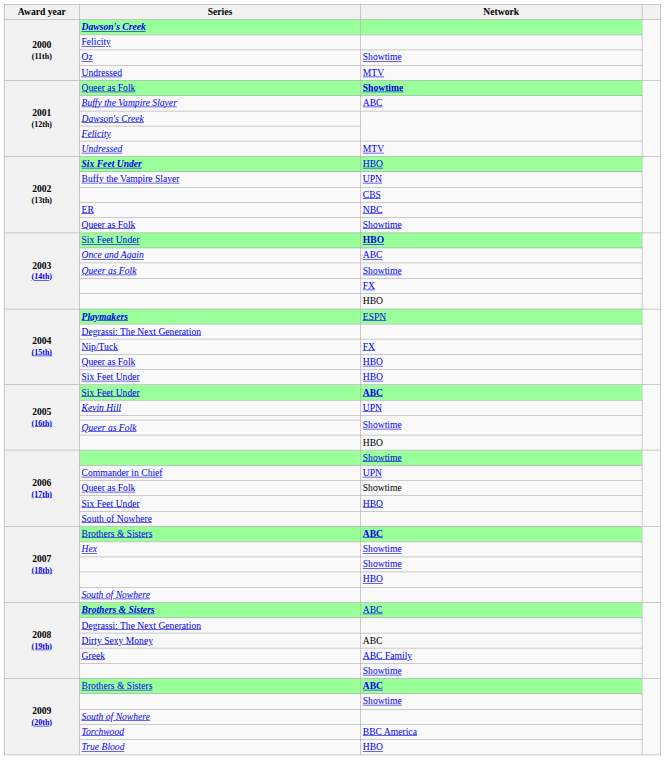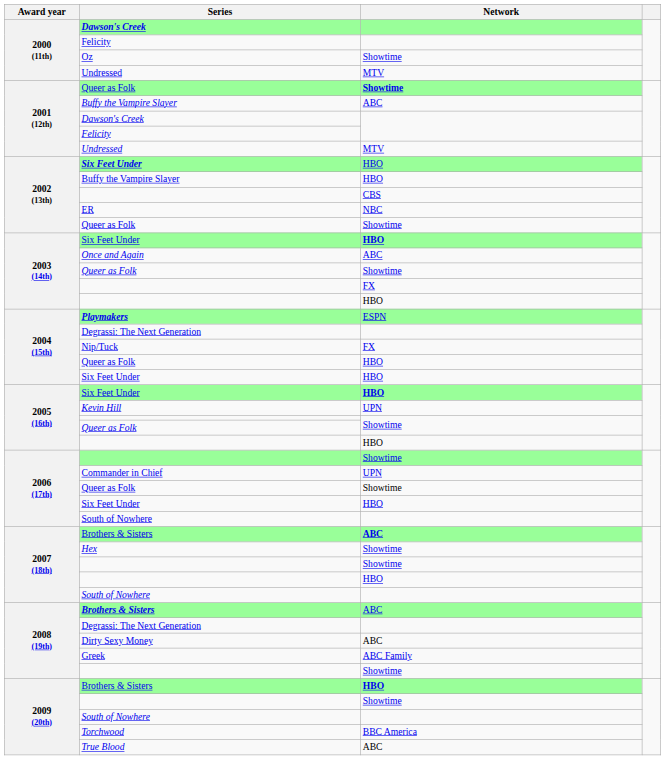 <table class="wikitable sortable">
 <tr>
 <th scope="col" style="width:8%">Award year</th>
 <th scope="col" style="width:30%">Series</th>
 <th scope="col" style="width:30%">Network</th>
 <th scope="col" style="width:2%" class="unsortable"></th>
 </tr>
 <tr>
 <th scope="rowgroup" rowspan="4" style="text-align:center">2000<br><small>(11th)</small></th>
 <td style="background:#99ff99;"><strong><em><a href='#'>Dawson's Creek</a><em> <strong></td>
 <td style="background:#99ff99;"></strong><strong></td>
 <td rowspan="4" align=center><br></td>
 </tr>
 <tr>
 <td></em><a href='#'>Felicity</a><em></td>
 <td></td>
 </tr>
 <tr>
 <td></em><a href='#'>Oz</a><em></td>
 <td><a href='#'>Showtime</a></td>
 </tr>
 <tr>
 <td></em><a href='#'>Undressed</a><em></td>
 <td><a href='#'>MTV</a></td>
 </tr>
 <tr>
 <th scope="rowgroup" rowspan="5" style="text-align:center">2001<br><small>(12th)</small></th>
 <td style="background:#99ff99;"></em></strong><a href='#'>Queer as Folk</a></em> </strong></td>
 <td style="background:#99ff99;"><strong><a href='#'>Showtime</a></strong></td>
 <td rowspan="5" align=center><br></td>
 </tr>
 <tr>
 <td><em><a href='#'>Buffy the Vampire Slayer</a></em></td>
 <td><a href='#'>ABC</a></td>
 </tr>
 <tr>
 <td><em><a href='#'>Dawson's Creek</a></em></td>
 <td rowspan=2></td>
 </tr>
 <tr>
 <td><em><a href='#'>Felicity</a></em></td>
 </tr>
 <tr>
 <td><em><a href='#'>Undressed</a></em></td>
 <td><a href='#'>MTV</a></td>
 </tr>
 <tr>
 <th scope="rowgroup" rowspan="5" style="text-align:center">2002<br><small>(13th)</small></th>
 <td style="background:#99ff99;"><strong><em><a href='#'>Six Feet Under</a><em> <strong></td>
 <td style="background:#99ff99;"></strong><a href='#'>HBO</a><strong></td>
 <td rowspan="5" align=center><br></td>
 </tr>
 <tr>
 <td></em><a href='#'>Buffy the Vampire Slayer</a><em></td>
-<td><a href='#'>UPN</a></td>
+<td><a href='#'>HBO</a></td>
 </tr>
 <tr>
 <td></em><em></td>
 <td><a href='#'>CBS</a></td>
 </tr>
 <tr>
 <td></em><a href='#'>ER</a><em></td>
 <td><a href='#'>NBC</a></td>
 </tr>
 <tr>
 <td></em><a href='#'>Queer as Folk</a><em></td>
 <td><a href='#'>Showtime</a></td>
 </tr>
 <tr>
 <th scope="rowgroup" rowspan="5" style="text-align:center">2003<br><small><a href='#'>(14th)</a> </small></th>
 <td style="background:#99ff99;"></em></strong><a href='#'>Six Feet Under</a></em> </strong></td>
 <td style="background:#99ff99;"><strong><a href='#'>HBO</a></strong></td>
 <td rowspan="5" align=center><br></td>
 </tr>
 <tr>
 <td><em><a href='#'>Once and Again</a></em></td>
 <td><a href='#'>ABC</a></td>
 </tr>
 <tr>
 <td><em><a href='#'>Queer as Folk</a></em></td>
 <td><a href='#'>Showtime</a></td>
 </tr>
 <tr>
 <td><em></em></td>
 <td><a href='#'>FX</a></td>
 </tr>
 <tr>
 <td><em></em></td>
 <td>HBO</td>
 </tr>
 <tr>
 <th scope="rowgroup" rowspan="5" style="text-align:center">2004<br><small><a href='#'>(15th)</a> </small></th>
 <td style="background:#99ff99;"><strong><em><a href='#'>Playmakers</a><em> <strong></td>
 <td style="background:#99ff99;"></strong><a href='#'>ESPN</a><strong></td>
 <td rowspan="5" align=center><br></td>
 </tr>
 <tr>
 <td></em><a href='#'>Degrassi: The Next Generation</a><em></td>
 <td></td>
 </tr>
 <tr>
 <td></em><a href='#'>Nip/Tuck</a><em></td>
 <td><a href='#'>FX</a></td>
 </tr>
 <tr>
 <td></em><a href='#'>Queer as Folk</a><em></td>
 <td><a href='#'>HBO</a></td>
 </tr>
 <tr>
 <td></em><a href='#'>Six Feet Under</a><em></td>
 <td><a href='#'>HBO</a></td>
 </tr>
 <tr>
 <th scope="rowgroup" rowspan="5" style="text-align:center">2005<br><small><a href='#'>(16th)</a> </small></th>
 <td style="background:#99ff99;"></em></strong><a href='#'>Six Feet Under</a></em> </strong></td>
-<td style="background:#99ff99;"><strong><a href='#'>ABC</a></strong></td>
+<td style="background:#99ff99;"><strong><a href='#'>HBO</a></strong></td>
 <td rowspan="5" align=center><br></td>
 </tr>
 <tr>
 <td><em><a href='#'>Kevin Hill</a></em></td>
 <td><a href='#'>UPN</a></td>
 </tr>
 <tr>
 <td><em></em></td>
 <td rowspan=2><a href='#'>Showtime</a></td>
 </tr>
 <tr>
 <td><em><a href='#'>Queer as Folk</a></em></td>
 </tr>
 <tr>
 <td><em></em></td>
 <td>HBO</td>
 </tr>
 <tr>
 <th scope="rowgroup" rowspan="5" style="text-align:center">2006<br><small><a href='#'>(17th)</a> </small></th>
 <td style="background:#99ff99;"><strong><em><em> <strong></td>
 <td style="background:#99ff99;"></strong><a href='#'>Showtime</a><strong></td>
 <td rowspan="5" align=center><br></td>
 </tr>
 <tr>
 <td></em><a href='#'>Commander in Chief</a><em></td>
 <td><a href='#'>UPN</a></td>
 </tr>
 <tr>
 <td></em><a href='#'>Queer as Folk</a><em></td>
 <td>Showtime</td>
 </tr>
 <tr>
 <td></em><a href='#'>Six Feet Under</a><em></td>
 <td><a href='#'>HBO</a></td>
 </tr>
 <tr>
 <td></em><a href='#'>South of Nowhere</a><em></td>
 <td></td>
 </tr>
 <tr>
 <th scope="rowgroup" rowspan="5" style="text-align:center">2007<br><small><a href='#'>(18th)</a> </small></th>
 <td style="background:#99ff99;"></em></strong><a href='#'>Brothers & Sisters</a></em> </strong></td>
 <td style="background:#99ff99;"><strong><a href='#'>ABC</a></strong></td>
 <td rowspan="5" align=center><br></td>
 </tr>
 <tr>
 <td><em><a href='#'>Hex</a></em></td>
 <td><a href='#'>Showtime</a></td>
 </tr>
 <tr>
 <td><em></em></td>
 <td><a href='#'>Showtime</a></td>
 </tr>
 <tr>
 <td><em></em></td>
 <td><a href='#'>HBO</a></td>
 </tr>
 <tr>
 <td><em><a href='#'>South of Nowhere</a></em></td>
 <td></td>
 </tr>
 <tr>
 <th scope="rowgroup" rowspan="5" style="text-align:center">2008<br><small><a href='#'>(19th)</a> </small></th>
 <td style="background:#99ff99;"><strong><em><a href='#'>Brothers & Sisters</a><em> <strong></td>
 <td style="background:#99ff99;"></strong><a href='#'>ABC</a><strong></td>
 <td rowspan="5" align=center><br></td>
 </tr>
 <tr>
 <td></em><a href='#'>Degrassi: The Next Generation</a><em></td>
 <td></td>
 </tr>
 <tr>
 <td></em><a href='#'>Dirty Sexy Money</a><em></td>
 <td>ABC</td>
 </tr>
 <tr>
 <td></em><a href='#'>Greek</a><em></td>
 <td><a href='#'>ABC Family</a></td>
 </tr>
 <tr>
 <td></em><em></td>
 <td><a href='#'>Showtime</a></td>
 </tr>
 <tr>
 <th scope="rowgroup" rowspan="5" style="text-align:center">2009<br><small><a href='#'>(20th)</a> </small></th>
 <td style="background:#99ff99;"></em></strong><a href='#'>Brothers & Sisters</a></em> </strong></td>
-<td style="background:#99ff99;"><strong><a href='#'>ABC</a></strong></td>
+<td style="background:#99ff99;"><strong><a href='#'>HBO</a></strong></td>
 <td rowspan="5" align=center><br></td>
 </tr>
 <tr>
 <td><em></em></td>
 <td><a href='#'>Showtime</a></td>
 </tr>
 <tr>
 <td><em><a href='#'>South of Nowhere</a></em></td>
 <td></td>
 </tr>
 <tr>
 <td><em><a href='#'>Torchwood</a></em></td>
 <td><a href='#'>BBC America</a></td>
 </tr>
 <tr>
 <td><em><a href='#'>True Blood</a></em></td>
-<td><a href='#'>HBO</a></td>
+<td>ABC</td>
 </tr>
 </table>
